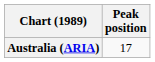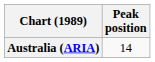 <table class="wikitable plainrowheaders">
 <tr>
 <th scope="col">Chart (1989)</th>
 <th scope="col">Peak<br>position</th>
 </tr>
 <tr>
 <th scope="row">Australia (<a href='#'>ARIA</a>)</th>
-<td style="text-align:center;">17</td>
+<td style="text-align:center;">14</td>
 </tr>
 </table>
